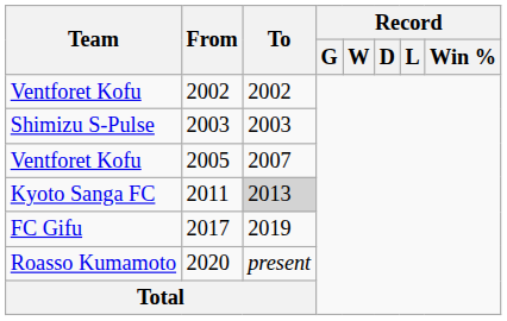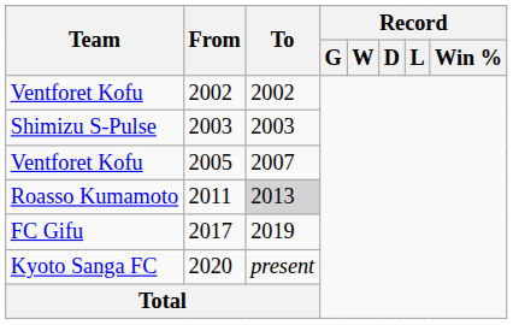 <table class="wikitable" style="text-align: center">
 <tr>
 <th rowspan="2">Team</th>
 <th rowspan="2">From</th>
 <th rowspan="2">To</th>
 <th colspan="5">Record</th>
 </tr>
 <tr>
 <th>G</th>
 <th>W</th>
 <th>D</th>
 <th>L</th>
 <th>Win %</th>
 </tr>
 <tr>
 <td align="left"><a href='#'>Ventforet Kofu</a></td>
 <td align="left">2002</td>
 <td align="left">2002<br></td>
 </tr>
 <tr>
 <td align="left"><a href='#'>Shimizu S-Pulse</a></td>
 <td align="left">2003</td>
 <td align="left">2003<br></td>
 </tr>
 <tr>
 <td align="left"><a href='#'>Ventforet Kofu</a></td>
 <td align="left">2005</td>
 <td align="left">2007<br></td>
 </tr>
 <tr>
-<td align="left"><a href='#'>Kyoto Sanga FC</a></td>
+<td align="left"><a href='#'>Roasso Kumamoto</a></td>
 <td align="left">2011</td>
 <td align="left" style="background: lightgrey;">2013<br></td>
 </tr>
 <tr>
 <td align="left"><a href='#'>FC Gifu</a></td>
 <td align="left">2017</td>
 <td align="left">2019<br></td>
 </tr>
 <tr>
-<td align="left"><a href='#'>Roasso Kumamoto</a></td>
+<td align="left"><a href='#'>Kyoto Sanga FC</a></td>
 <td align="left">2020</td>
 <td align="left"><em>present</em><br></td>
 </tr>
 <tr>
 <th colspan="3">Total<br></th>
 </tr>
 </table>
